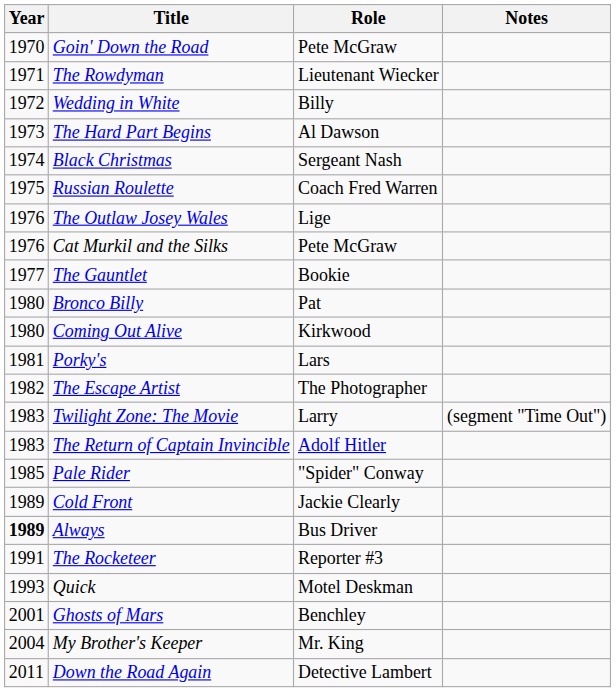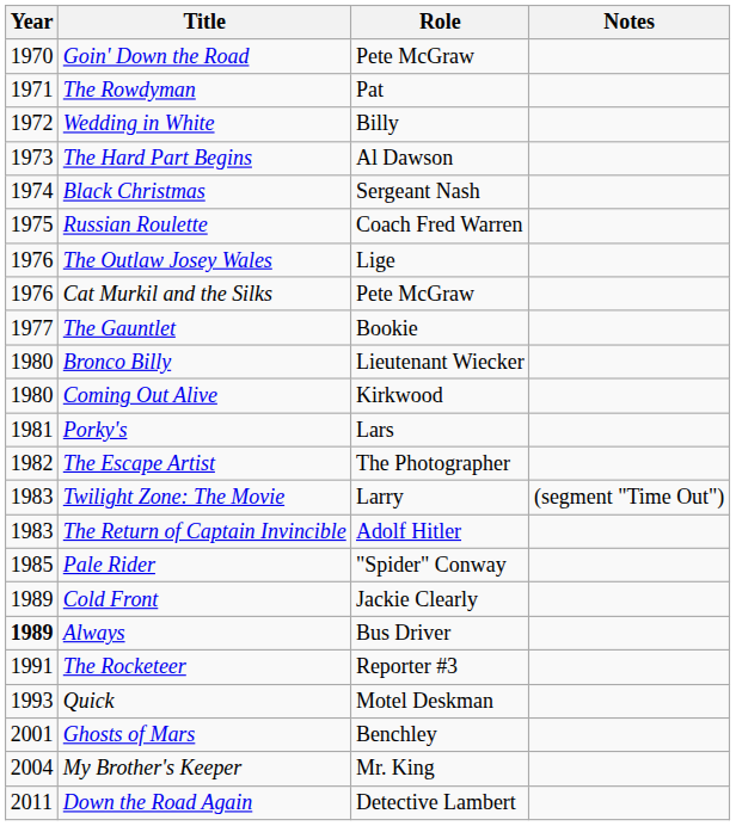 <table class="wikitable sortable">
 <tr>
 <th>Year</th>
 <th>Title</th>
 <th>Role</th>
 <th>Notes</th>
 </tr>
 <tr>
 <td>1970</td>
 <td><em><a href='#'>Goin' Down the Road</a></em></td>
 <td>Pete McGraw</td>
 <td></td>
 </tr>
 <tr>
 <td>1971</td>
 <td data-sort-value="Rowdyman, The"><em><a href='#'>The Rowdyman</a></em></td>
-<td>Lieutenant Wiecker</td>
+<td>Pat</td>
 <td></td>
 </tr>
 <tr>
 <td>1972</td>
 <td><em><a href='#'>Wedding in White</a></em></td>
 <td>Billy</td>
 <td></td>
 </tr>
 <tr>
 <td>1973</td>
 <td data-sort-value="Hard Part Begins, The"><em><a href='#'>The Hard Part Begins</a></em></td>
 <td>Al Dawson</td>
 <td></td>
 </tr>
 <tr>
 <td>1974</td>
 <td><em><a href='#'>Black Christmas</a></em></td>
 <td>Sergeant Nash</td>
 <td></td>
 </tr>
 <tr>
 <td>1975</td>
 <td><em><a href='#'>Russian Roulette</a></em></td>
 <td>Coach Fred Warren</td>
 <td></td>
 </tr>
 <tr>
 <td>1976</td>
 <td data-sort-value="Outlaw Josey Wales, The"><em><a href='#'>The Outlaw Josey Wales</a></em></td>
 <td>Lige</td>
 <td></td>
 </tr>
 <tr>
 <td>1976</td>
 <td><em>Cat Murkil and the Silks</em></td>
 <td>Pete McGraw</td>
 <td></td>
 </tr>
 <tr>
 <td>1977</td>
 <td data-sort-value="Gauntlet, The"><em><a href='#'>The Gauntlet</a></em></td>
 <td>Bookie</td>
 <td></td>
 </tr>
 <tr>
 <td>1980</td>
 <td><em><a href='#'>Bronco Billy</a></em></td>
-<td>Pat</td>
+<td>Lieutenant Wiecker</td>
 <td></td>
 </tr>
 <tr>
 <td>1980</td>
 <td><em><a href='#'>Coming Out Alive</a></em></td>
 <td>Kirkwood</td>
 <td></td>
 </tr>
 <tr>
 <td>1981</td>
 <td><em><a href='#'>Porky's</a></em></td>
 <td>Lars</td>
 <td></td>
 </tr>
 <tr>
 <td>1982</td>
 <td data-sort-value="Escape Artist, The"><em><a href='#'>The Escape Artist</a></em></td>
 <td>The Photographer</td>
 <td></td>
 </tr>
 <tr>
 <td>1983</td>
 <td><em><a href='#'>Twilight Zone: The Movie</a></em></td>
 <td>Larry</td>
 <td>(segment "Time Out")</td>
 </tr>
 <tr>
 <td>1983</td>
 <td data-sort-value="Return of Captain Invincible, The"><em><a href='#'>The Return of Captain Invincible</a></em></td>
 <td><a href='#'>Adolf Hitler</a></td>
 <td></td>
 </tr>
 <tr>
 <td>1985</td>
 <td><em><a href='#'>Pale Rider</a></em></td>
 <td>"Spider" Conway</td>
 <td></td>
 </tr>
 <tr>
 <td>1989</td>
 <td><em><a href='#'>Cold Front</a></em></td>
 <td>Jackie Clearly</td>
 <td></td>
 </tr>
 <tr>
 <td><strong>1989</strong></td>
 <td><em><a href='#'>Always</a></em></td>
 <td>Bus Driver</td>
 <td></td>
 </tr>
 <tr>
 <td>1991</td>
 <td data-sort-value="Rocketeer, The"><em><a href='#'>The Rocketeer</a></em></td>
 <td>Reporter #3</td>
 <td></td>
 </tr>
 <tr>
 <td>1993</td>
 <td><em>Quick</em></td>
 <td>Motel Deskman</td>
 <td></td>
 </tr>
 <tr>
 <td>2001</td>
 <td><em><a href='#'>Ghosts of Mars</a></em></td>
 <td>Benchley</td>
 <td></td>
 </tr>
 <tr>
 <td>2004</td>
 <td><em>My Brother's Keeper</em></td>
 <td>Mr. King</td>
 <td></td>
 </tr>
 <tr>
 <td>2011</td>
 <td><em><a href='#'>Down the Road Again</a></em></td>
 <td>Detective Lambert</td>
 <td></td>
 </tr>
 </table>
